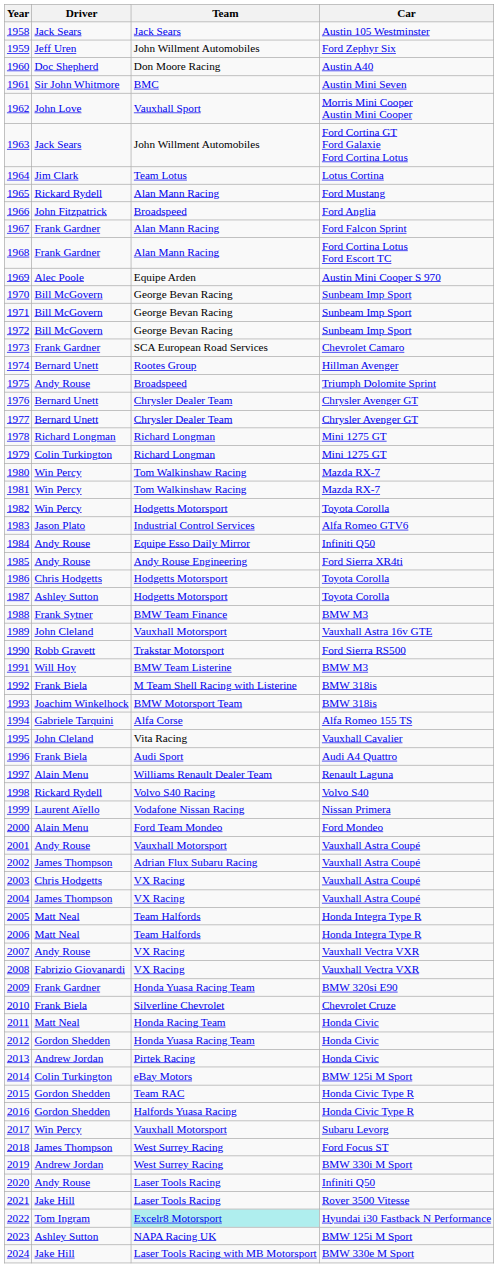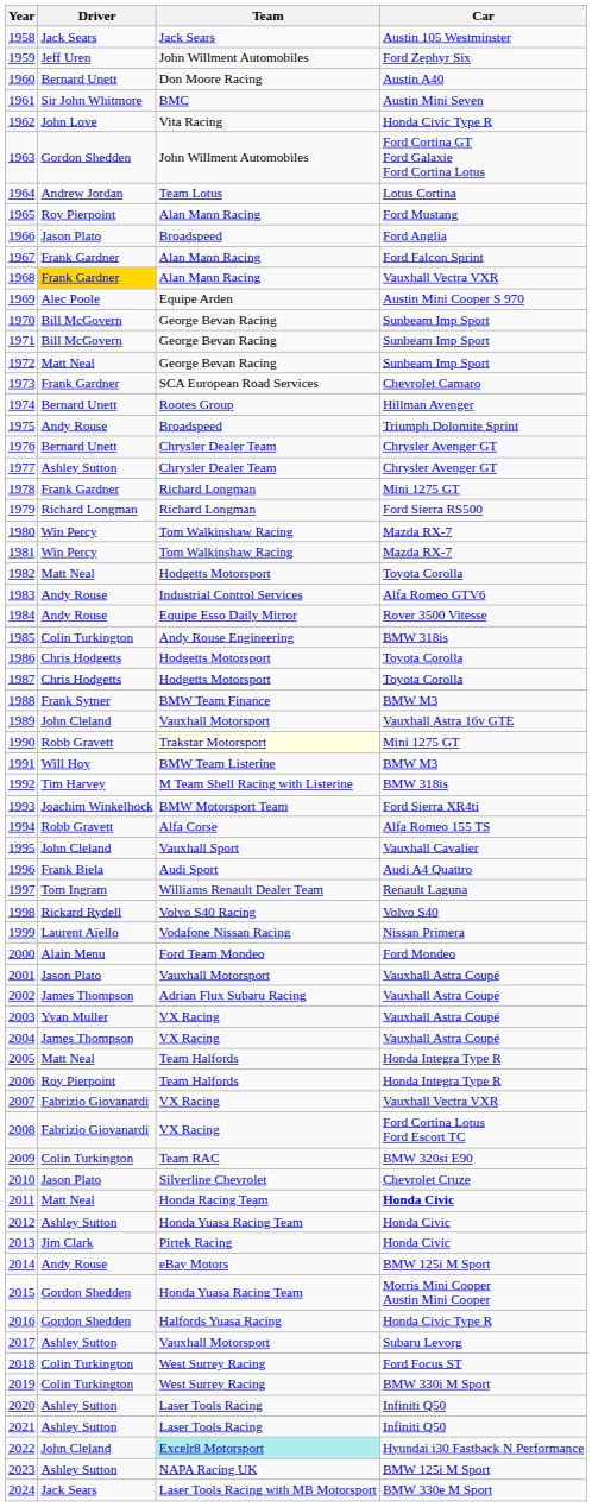 <table class="wikitable sortable">
 <tr>
 <th>Year</th>
 <th>Driver</th>
 <th>Team</th>
 <th>Car</th>
 </tr>
 <tr>
 <td align=center><a href='#'>1958</a></td>
 <td> <a href='#'>Jack Sears</a></td>
 <td><a href='#'>Jack Sears</a></td>
 <td><a href='#'>Austin 105 Westminster</a></td>
 </tr>
 <tr>
 <td align=center><a href='#'>1959</a></td>
 <td> <a href='#'>Jeff Uren</a></td>
 <td>John Willment Automobiles</td>
 <td><a href='#'>Ford Zephyr Six</a></td>
 </tr>
 <tr>
 <td align=center><a href='#'>1960</a></td>
-<td> <a href='#'>Doc Shepherd</a></td>
+<td> <a href='#'>Bernard Unett</a></td>
 <td>Don Moore Racing</td>
 <td><a href='#'>Austin A40</a></td>
 </tr>
 <tr>
 <td align=center><a href='#'>1961</a></td>
 <td> <a href='#'>Sir John Whitmore</a></td>
 <td><a href='#'>BMC</a></td>
 <td><a href='#'>Austin Mini Seven</a></td>
 </tr>
 <tr>
 <td align=center><a href='#'>1962</a></td>
 <td> <a href='#'>John Love</a></td>
-<td><a href='#'>Vauxhall Sport</a></td>
-<td><a href='#'>Morris Mini Cooper</a> <br> <a href='#'>Austin Mini Cooper</a></td>
+<td>Vita Racing</td>
+<td><a href='#'>Honda Civic Type R</a></td>
 </tr>
 <tr>
 <td align=center><a href='#'>1963</a></td>
-<td> <a href='#'>Jack Sears</a></td>
+<td> <a href='#'>Gordon Shedden</a></td>
 <td>John Willment Automobiles</td>
 <td><a href='#'>Ford Cortina GT</a> <br> <a href='#'>Ford Galaxie</a> <br> <a href='#'>Ford Cortina Lotus</a></td>
 </tr>
 <tr>
 <td align=center><a href='#'>1964</a></td>
-<td> <a href='#'>Jim Clark</a></td>
+<td> <a href='#'>Andrew Jordan</a></td>
 <td><a href='#'>Team Lotus</a></td>
 <td><a href='#'>Lotus Cortina</a></td>
 </tr>
 <tr>
 <td align=center><a href='#'>1965</a></td>
-<td> <a href='#'>Rickard Rydell</a></td>
+<td> <a href='#'>Roy Pierpoint</a></td>
 <td><a href='#'>Alan Mann Racing</a></td>
 <td><a href='#'>Ford Mustang</a></td>
 </tr>
 <tr>
 <td align=center><a href='#'>1966</a></td>
-<td> <a href='#'>John Fitzpatrick</a></td>
+<td> <a href='#'>Jason Plato</a></td>
 <td><a href='#'>Broadspeed</a></td>
 <td><a href='#'>Ford Anglia</a></td>
 </tr>
 <tr>
 <td align=center><a href='#'>1967</a></td>
 <td> <a href='#'>Frank Gardner</a></td>
 <td><a href='#'>Alan Mann Racing</a></td>
 <td><a href='#'>Ford Falcon Sprint</a></td>
 </tr>
 <tr>
 <td align=center><a href='#'>1968</a></td>
-<td> <a href='#'>Frank Gardner</a></td>
+<td style="background: gold;"> <a href='#'>Frank Gardner</a></td>
 <td><a href='#'>Alan Mann Racing</a></td>
-<td><a href='#'>Ford Cortina Lotus</a> <br> <a href='#'>Ford Escort TC</a></td>
+<td><a href='#'>Vauxhall Vectra VXR</a></td>
 </tr>
 <tr>
 <td align=center><a href='#'>1969</a></td>
 <td> <a href='#'>Alec Poole</a></td>
 <td>Equipe Arden</td>
 <td><a href='#'>Austin Mini Cooper S 970</a></td>
 </tr>
 <tr>
 <td align=center><a href='#'>1970</a></td>
 <td> <a href='#'>Bill McGovern</a></td>
 <td>George Bevan Racing</td>
 <td><a href='#'>Sunbeam Imp Sport</a></td>
 </tr>
 <tr>
 <td align=center><a href='#'>1971</a></td>
 <td> <a href='#'>Bill McGovern</a></td>
 <td>George Bevan Racing</td>
 <td><a href='#'>Sunbeam Imp Sport</a></td>
 </tr>
 <tr>
 <td align=center><a href='#'>1972</a></td>
-<td> <a href='#'>Bill McGovern</a></td>
+<td> <a href='#'>Matt Neal</a></td>
 <td>George Bevan Racing</td>
 <td><a href='#'>Sunbeam Imp Sport</a></td>
 </tr>
 <tr>
 <td align=center><a href='#'>1973</a></td>
 <td> <a href='#'>Frank Gardner</a></td>
 <td>SCA European Road Services</td>
 <td><a href='#'>Chevrolet Camaro</a></td>
 </tr>
 <tr>
 <td align=center><a href='#'>1974</a></td>
 <td> <a href='#'>Bernard Unett</a></td>
 <td><a href='#'>Rootes Group</a></td>
 <td><a href='#'>Hillman Avenger</a></td>
 </tr>
 <tr>
 <td align=center><a href='#'>1975</a></td>
 <td> <a href='#'>Andy Rouse</a></td>
 <td><a href='#'>Broadspeed</a></td>
 <td><a href='#'>Triumph Dolomite Sprint</a></td>
 </tr>
 <tr>
 <td align=center><a href='#'>1976</a></td>
 <td> <a href='#'>Bernard Unett</a></td>
 <td><a href='#'>Chrysler Dealer Team</a></td>
 <td><a href='#'>Chrysler Avenger GT</a></td>
 </tr>
 <tr>
 <td align=center><a href='#'>1977</a></td>
-<td> <a href='#'>Bernard Unett</a></td>
+<td> <a href='#'>Ashley Sutton</a></td>
 <td><a href='#'>Chrysler Dealer Team</a></td>
 <td><a href='#'>Chrysler Avenger GT</a></td>
 </tr>
 <tr>
 <td align=center><a href='#'>1978</a></td>
-<td> <a href='#'>Richard Longman</a></td>
+<td> <a href='#'>Frank Gardner</a></td>
 <td><a href='#'>Richard Longman</a></td>
 <td><a href='#'>Mini 1275 GT</a></td>
 </tr>
 <tr>
 <td align=center><a href='#'>1979</a></td>
-<td> <a href='#'>Colin Turkington</a></td>
+<td> <a href='#'>Richard Longman</a></td>
 <td><a href='#'>Richard Longman</a></td>
-<td><a href='#'>Mini 1275 GT</a></td>
+<td><a href='#'>Ford Sierra RS500</a></td>
 </tr>
 <tr>
 <td align=center><a href='#'>1980</a></td>
 <td> <a href='#'>Win Percy</a></td>
 <td><a href='#'>Tom Walkinshaw Racing</a></td>
 <td><a href='#'>Mazda RX-7</a></td>
 </tr>
 <tr>
 <td align=center><a href='#'>1981</a></td>
 <td> <a href='#'>Win Percy</a></td>
 <td><a href='#'>Tom Walkinshaw Racing</a></td>
 <td><a href='#'>Mazda RX-7</a></td>
 </tr>
 <tr>
 <td align=center><a href='#'>1982</a></td>
-<td> <a href='#'>Win Percy</a></td>
+<td> <a href='#'>Matt Neal</a></td>
 <td><a href='#'>Hodgetts Motorsport</a></td>
 <td><a href='#'>Toyota Corolla</a></td>
 </tr>
 <tr>
 <td align=center><a href='#'>1983</a></td>
-<td> <a href='#'>Jason Plato</a></td>
+<td> <a href='#'>Andy Rouse</a></td>
 <td><a href='#'>Industrial Control Services</a></td>
 <td><a href='#'>Alfa Romeo GTV6</a></td>
 </tr>
 <tr>
 <td align=center><a href='#'>1984</a></td>
 <td> <a href='#'>Andy Rouse</a></td>
 <td><a href='#'>Equipe Esso Daily Mirror</a></td>
-<td><a href='#'>Infiniti Q50</a></td>
+<td><a href='#'>Rover 3500 Vitesse</a></td>
 </tr>
 <tr>
 <td align=center><a href='#'>1985</a></td>
-<td> <a href='#'>Andy Rouse</a></td>
+<td> <a href='#'>Colin Turkington</a></td>
 <td><a href='#'>Andy Rouse Engineering</a></td>
-<td><a href='#'>Ford Sierra XR4ti</a></td>
+<td><a href='#'>BMW 318is</a></td>
 </tr>
 <tr>
 <td align=center><a href='#'>1986</a></td>
 <td> <a href='#'>Chris Hodgetts</a></td>
 <td><a href='#'>Hodgetts Motorsport</a></td>
 <td><a href='#'>Toyota Corolla</a></td>
 </tr>
 <tr>
 <td align=center><a href='#'>1987</a></td>
-<td> <a href='#'>Ashley Sutton</a></td>
+<td> <a href='#'>Chris Hodgetts</a></td>
 <td><a href='#'>Hodgetts Motorsport</a></td>
 <td><a href='#'>Toyota Corolla</a></td>
 </tr>
 <tr>
 <td align=center><a href='#'>1988</a></td>
 <td> <a href='#'>Frank Sytner</a></td>
 <td><a href='#'>BMW Team Finance</a></td>
 <td><a href='#'>BMW M3</a></td>
 </tr>
 <tr>
 <td align=center><a href='#'>1989</a></td>
 <td> <a href='#'>John Cleland</a></td>
 <td><a href='#'>Vauxhall Motorsport</a></td>
 <td><a href='#'>Vauxhall Astra 16v GTE</a></td>
 </tr>
 <tr>
 <td align=center><a href='#'>1990</a></td>
 <td> <a href='#'>Robb Gravett</a></td>
-<td><a href='#'>Trakstar Motorsport</a></td>
-<td><a href='#'>Ford Sierra RS500</a></td>
+<td style="background: lightyellow;"><a href='#'>Trakstar Motorsport</a></td>
+<td><a href='#'>Mini 1275 GT</a></td>
 </tr>
 <tr>
 <td align=center><a href='#'>1991</a></td>
 <td> <a href='#'>Will Hoy</a></td>
 <td><a href='#'>BMW Team Listerine</a></td>
 <td><a href='#'>BMW M3</a></td>
 </tr>
 <tr>
 <td align=center><a href='#'>1992</a></td>
-<td> <a href='#'>Frank Biela</a></td>
+<td> <a href='#'>Tim Harvey</a></td>
 <td><a href='#'>M Team Shell Racing with Listerine</a></td>
 <td><a href='#'>BMW 318is</a></td>
 </tr>
 <tr>
 <td align=center><a href='#'>1993</a></td>
 <td> <a href='#'>Joachim Winkelhock</a></td>
 <td><a href='#'>BMW Motorsport Team</a></td>
-<td><a href='#'>BMW 318is</a></td>
+<td><a href='#'>Ford Sierra XR4ti</a></td>
 </tr>
 <tr>
 <td align=center><a href='#'>1994</a></td>
-<td> <a href='#'>Gabriele Tarquini</a></td>
+<td> <a href='#'>Robb Gravett</a></td>
 <td><a href='#'>Alfa Corse</a></td>
 <td><a href='#'>Alfa Romeo 155 TS</a></td>
 </tr>
 <tr>
 <td align=center><a href='#'>1995</a></td>
 <td> <a href='#'>John Cleland</a></td>
-<td>Vita Racing</td>
+<td><a href='#'>Vauxhall Sport</a></td>
 <td><a href='#'>Vauxhall Cavalier</a></td>
 </tr>
 <tr>
 <td align=center><a href='#'>1996</a></td>
 <td> <a href='#'>Frank Biela</a></td>
 <td><a href='#'>Audi Sport</a></td>
 <td><a href='#'>Audi A4 Quattro</a></td>
 </tr>
 <tr>
 <td align=center><a href='#'>1997</a></td>
-<td> <a href='#'>Alain Menu</a></td>
+<td> <a href='#'>Tom Ingram</a></td>
 <td><a href='#'>Williams Renault Dealer Team</a></td>
 <td><a href='#'>Renault Laguna</a></td>
 </tr>
 <tr>
 <td align=center><a href='#'>1998</a></td>
 <td> <a href='#'>Rickard Rydell</a></td>
 <td><a href='#'>Volvo S40 Racing</a></td>
 <td><a href='#'>Volvo S40</a></td>
 </tr>
 <tr>
 <td align=center><a href='#'>1999</a></td>
 <td> <a href='#'>Laurent Aïello</a></td>
 <td><a href='#'>Vodafone Nissan Racing</a></td>
 <td><a href='#'>Nissan Primera</a></td>
 </tr>
 <tr>
 <td align=center><a href='#'>2000</a></td>
 <td> <a href='#'>Alain Menu</a></td>
 <td><a href='#'>Ford Team Mondeo</a></td>
 <td><a href='#'>Ford Mondeo</a></td>
 </tr>
 <tr>
 <td align=center><a href='#'>2001</a></td>
-<td> <a href='#'>Andy Rouse</a></td>
+<td> <a href='#'>Jason Plato</a></td>
 <td><a href='#'>Vauxhall Motorsport</a></td>
 <td><a href='#'>Vauxhall Astra Coupé</a></td>
 </tr>
 <tr>
 <td align=center><a href='#'>2002</a></td>
 <td> <a href='#'>James Thompson</a></td>
 <td><a href='#'>Adrian Flux Subaru Racing</a></td>
 <td><a href='#'>Vauxhall Astra Coupé</a></td>
 </tr>
 <tr>
 <td align=center><a href='#'>2003</a></td>
-<td> <a href='#'>Chris Hodgetts</a></td>
+<td> <a href='#'>Yvan Muller</a></td>
 <td><a href='#'>VX Racing</a></td>
 <td><a href='#'>Vauxhall Astra Coupé</a></td>
 </tr>
 <tr>
 <td align=center><a href='#'>2004</a></td>
 <td> <a href='#'>James Thompson</a></td>
 <td><a href='#'>VX Racing</a></td>
 <td><a href='#'>Vauxhall Astra Coupé</a></td>
 </tr>
 <tr>
 <td align=center><a href='#'>2005</a></td>
 <td> <a href='#'>Matt Neal</a></td>
 <td><a href='#'>Team Halfords</a></td>
 <td><a href='#'>Honda Integra Type R</a></td>
 </tr>
 <tr>
 <td align=center><a href='#'>2006</a></td>
-<td> <a href='#'>Matt Neal</a></td>
+<td> <a href='#'>Roy Pierpoint</a></td>
 <td><a href='#'>Team Halfords</a></td>
 <td><a href='#'>Honda Integra Type R</a></td>
 </tr>
 <tr>
 <td align=center><a href='#'>2007</a></td>
-<td> <a href='#'>Andy Rouse</a></td>
+<td> <a href='#'>Fabrizio Giovanardi</a></td>
 <td><a href='#'>VX Racing</a></td>
 <td><a href='#'>Vauxhall Vectra VXR</a></td>
 </tr>
 <tr>
 <td align=center><a href='#'>2008</a></td>
 <td> <a href='#'>Fabrizio Giovanardi</a></td>
 <td><a href='#'>VX Racing</a></td>
-<td><a href='#'>Vauxhall Vectra VXR</a></td>
+<td><a href='#'>Ford Cortina Lotus</a> <br> <a href='#'>Ford Escort TC</a></td>
 </tr>
 <tr>
 <td align=center><a href='#'>2009</a></td>
-<td> <a href='#'>Frank Gardner</a></td>
-<td><a href='#'>Honda Yuasa Racing Team</a></td>
+<td> <a href='#'>Colin Turkington</a></td>
+<td><a href='#'>Team RAC</a></td>
 <td><a href='#'>BMW 320si E90</a></td>
 </tr>
 <tr>
 <td align=center><a href='#'>2010</a></td>
-<td> <a href='#'>Frank Biela</a></td>
+<td> <a href='#'>Jason Plato</a></td>
 <td><a href='#'>Silverline Chevrolet</a></td>
 <td><a href='#'>Chevrolet Cruze</a></td>
 </tr>
 <tr>
 <td align=center><a href='#'>2011</a></td>
 <td> <a href='#'>Matt Neal</a></td>
 <td><a href='#'>Honda Racing Team</a></td>
-<td><a href='#'>Honda Civic</a></td>
+<td><strong><a href='#'>Honda Civic</a></strong></td>
 </tr>
 <tr>
 <td align=center><a href='#'>2012</a></td>
-<td> <a href='#'>Gordon Shedden</a></td>
+<td> <a href='#'>Ashley Sutton</a></td>
 <td><a href='#'>Honda Yuasa Racing Team</a></td>
 <td><a href='#'>Honda Civic</a></td>
 </tr>
 <tr>
 <td align=center><a href='#'>2013</a></td>
-<td> <a href='#'>Andrew Jordan</a></td>
+<td> <a href='#'>Jim Clark</a></td>
 <td><a href='#'>Pirtek Racing</a></td>
 <td><a href='#'>Honda Civic</a></td>
 </tr>
 <tr>
 <td align=center><a href='#'>2014</a></td>
-<td> <a href='#'>Colin Turkington</a></td>
+<td> <a href='#'>Andy Rouse</a></td>
 <td><a href='#'>eBay Motors</a></td>
 <td><a href='#'>BMW 125i M Sport</a></td>
 </tr>
 <tr>
 <td align=center><a href='#'>2015</a></td>
 <td> <a href='#'>Gordon Shedden</a></td>
-<td><a href='#'>Team RAC</a></td>
-<td><a href='#'>Honda Civic Type R</a></td>
+<td><a href='#'>Honda Yuasa Racing Team</a></td>
+<td><a href='#'>Morris Mini Cooper</a> <br> <a href='#'>Austin Mini Cooper</a></td>
 </tr>
 <tr>
 <td align=center><a href='#'>2016</a></td>
 <td> <a href='#'>Gordon Shedden</a></td>
 <td><a href='#'>Halfords Yuasa Racing</a></td>
 <td><a href='#'>Honda Civic Type R</a></td>
 </tr>
 <tr>
 <td align=center><a href='#'>2017</a></td>
-<td> <a href='#'>Win Percy</a></td>
+<td> <a href='#'>Ashley Sutton</a></td>
 <td><a href='#'>Vauxhall Motorsport</a></td>
 <td><a href='#'>Subaru Levorg</a></td>
 </tr>
 <tr>
 <td align=center><a href='#'>2018</a></td>
-<td> <a href='#'>James Thompson</a></td>
+<td> <a href='#'>Colin Turkington</a></td>
 <td><a href='#'>West Surrey Racing</a></td>
 <td><a href='#'>Ford Focus ST</a></td>
 </tr>
 <tr>
 <td align=center><a href='#'>2019</a></td>
-<td> <a href='#'>Andrew Jordan</a></td>
+<td> <a href='#'>Colin Turkington</a></td>
 <td><a href='#'>West Surrey Racing</a></td>
 <td><a href='#'>BMW 330i M Sport</a></td>
 </tr>
 <tr>
 <td align=center><a href='#'>2020</a></td>
-<td> <a href='#'>Andy Rouse</a></td>
+<td> <a href='#'>Ashley Sutton</a></td>
 <td><a href='#'>Laser Tools Racing</a></td>
 <td><a href='#'>Infiniti Q50</a></td>
 </tr>
 <tr>
 <td align=center><a href='#'>2021</a></td>
-<td> <a href='#'>Jake Hill</a></td>
+<td> <a href='#'>Ashley Sutton</a></td>
 <td><a href='#'>Laser Tools Racing</a></td>
-<td><a href='#'>Rover 3500 Vitesse</a></td>
+<td><a href='#'>Infiniti Q50</a></td>
 </tr>
 <tr>
 <td align=center><a href='#'>2022</a></td>
-<td> <a href='#'>Tom Ingram</a></td>
+<td> <a href='#'>John Cleland</a></td>
 <td style="background: paleturquoise;"><a href='#'>Excelr8 Motorsport</a></td>
 <td><a href='#'>Hyundai i30 Fastback N Performance</a></td>
 </tr>
 <tr>
 <td align=center><a href='#'>2023</a></td>
 <td> <a href='#'>Ashley Sutton</a></td>
 <td><a href='#'>NAPA Racing UK</a></td>
 <td><a href='#'>BMW 125i M Sport</a></td>
 </tr>
 <tr>
 <td align=center><a href='#'>2024</a></td>
-<td> <a href='#'>Jake Hill</a></td>
+<td> <a href='#'>Jack Sears</a></td>
 <td><a href='#'>Laser Tools Racing with MB Motorsport</a></td>
 <td><a href='#'>BMW 330e M Sport</a></td>
 </tr>
 </table>
